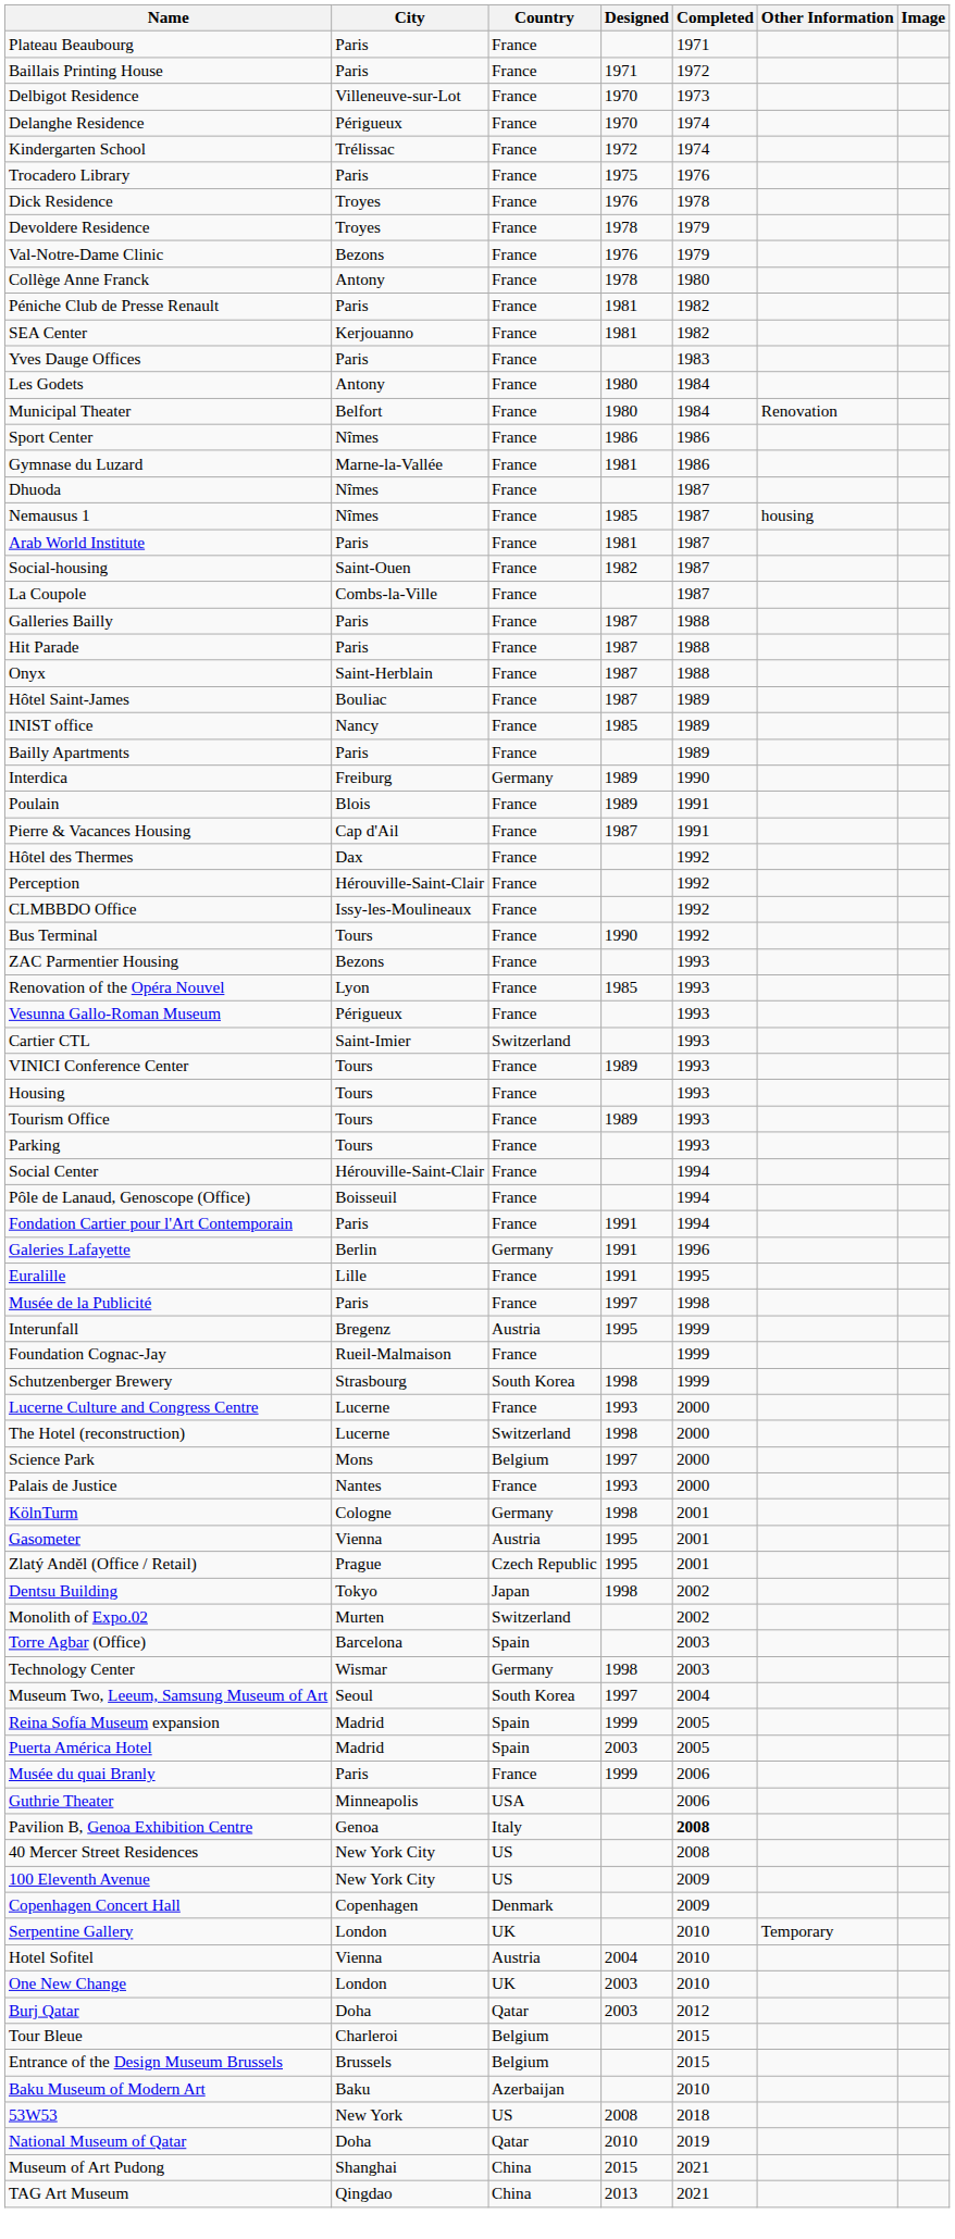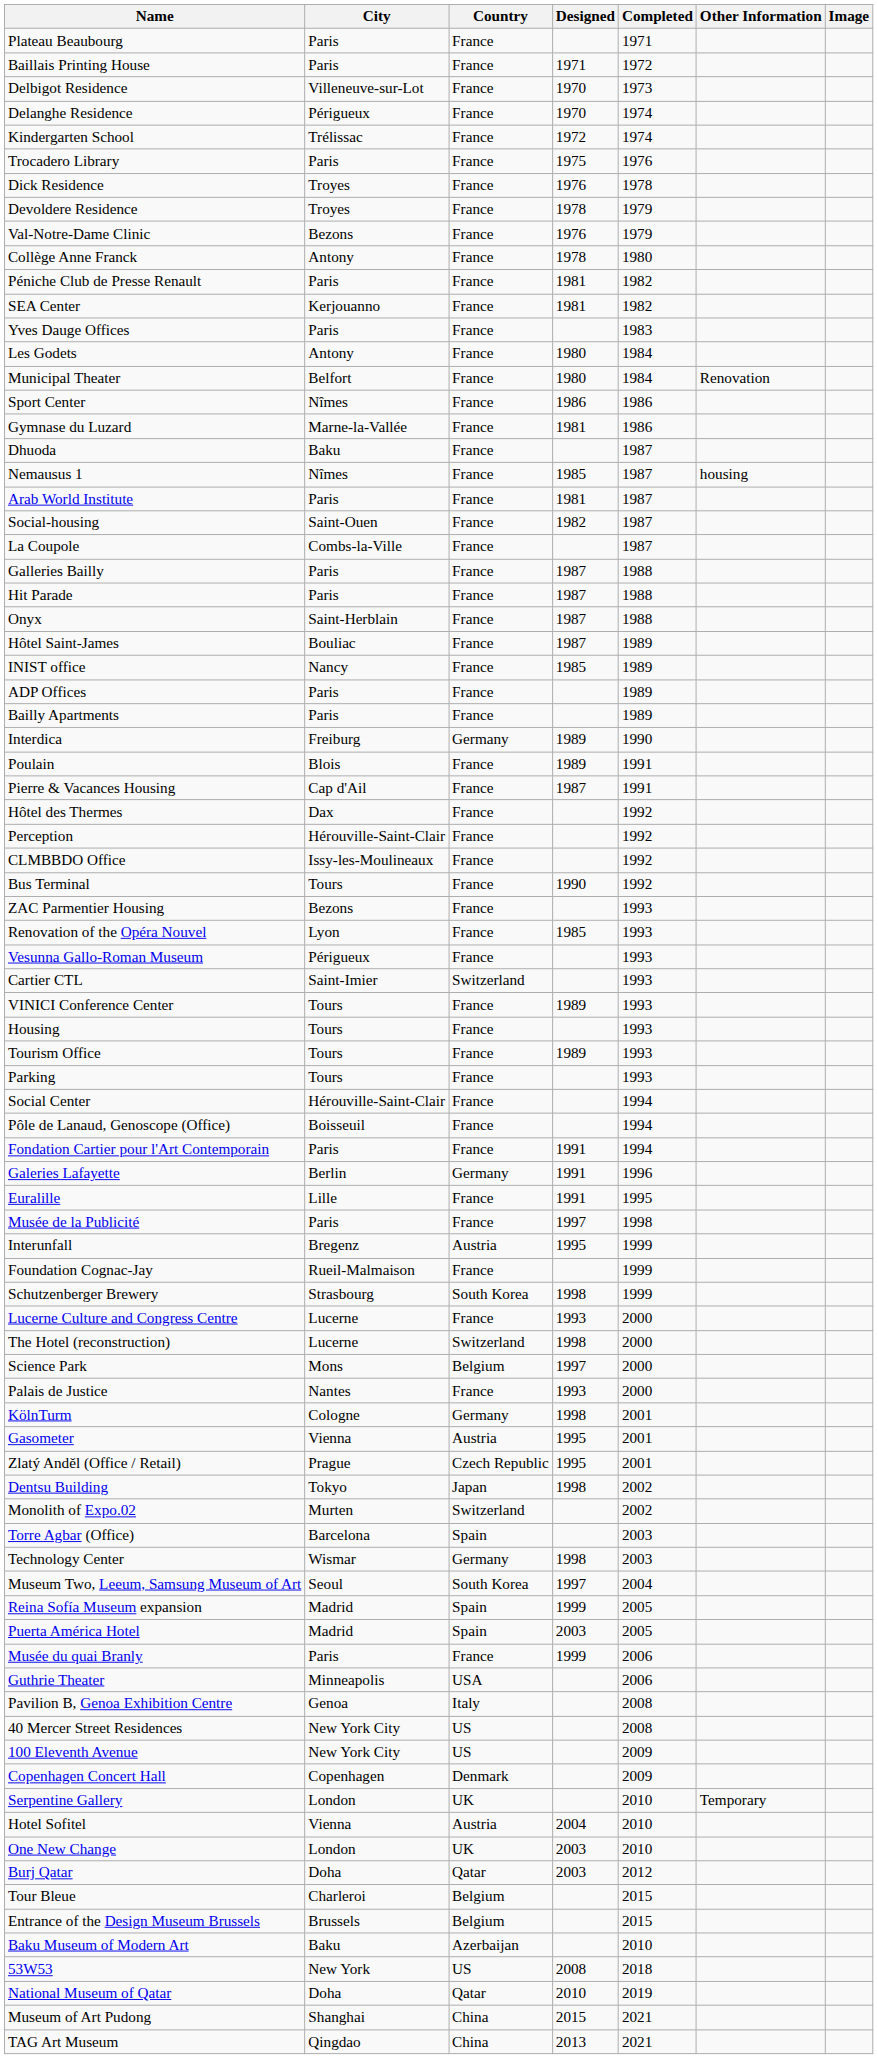 <table class="wikitable sortable">
 <tr>
 <th>Name</th>
 <th>City</th>
 <th>Country</th>
 <th>Designed</th>
 <th>Completed</th>
 <th>Other Information</th>
 <th>Image</th>
 </tr>
 <tr>
 <td>Plateau Beaubourg</td>
 <td>Paris</td>
 <td>France</td>
 <td></td>
 <td>1971</td>
 <td></td>
 <td></td>
 </tr>
 <tr>
 <td>Baillais Printing House</td>
 <td>Paris</td>
 <td>France</td>
 <td>1971</td>
 <td>1972</td>
 <td></td>
 <td></td>
 </tr>
 <tr>
 <td>Delbigot Residence</td>
 <td>Villeneuve-sur-Lot</td>
 <td>France</td>
 <td>1970</td>
 <td>1973</td>
 <td></td>
 <td></td>
 </tr>
 <tr>
 <td>Delanghe Residence</td>
 <td>Périgueux</td>
 <td>France</td>
 <td>1970</td>
 <td>1974</td>
 <td></td>
 <td></td>
 </tr>
 <tr>
 <td>Kindergarten School</td>
 <td>Trélissac</td>
 <td>France</td>
 <td>1972</td>
 <td>1974</td>
 <td></td>
 <td></td>
 </tr>
 <tr>
 <td>Trocadero Library</td>
 <td>Paris</td>
 <td>France</td>
 <td>1975</td>
 <td>1976</td>
 <td></td>
 <td></td>
 </tr>
 <tr>
 <td>Dick Residence</td>
 <td>Troyes</td>
 <td>France</td>
 <td>1976</td>
 <td>1978</td>
 <td></td>
 <td></td>
 </tr>
 <tr>
 <td>Devoldere Residence</td>
 <td>Troyes</td>
 <td>France</td>
 <td>1978</td>
 <td>1979</td>
 <td></td>
 <td></td>
 </tr>
 <tr>
 <td>Val-Notre-Dame Clinic</td>
 <td>Bezons</td>
 <td>France</td>
 <td>1976</td>
 <td>1979</td>
 <td></td>
 <td></td>
 </tr>
 <tr>
 <td>Collège Anne Franck</td>
 <td>Antony</td>
 <td>France</td>
 <td>1978</td>
 <td>1980</td>
 <td></td>
 <td></td>
 </tr>
 <tr>
 <td>Péniche Club de Presse Renault</td>
 <td>Paris</td>
 <td>France</td>
 <td>1981</td>
 <td>1982</td>
 <td></td>
 <td></td>
 </tr>
 <tr>
 <td>SEA Center</td>
 <td>Kerjouanno</td>
 <td>France</td>
 <td>1981</td>
 <td>1982</td>
 <td></td>
 <td></td>
 </tr>
 <tr>
 <td>Yves Dauge Offices</td>
 <td>Paris</td>
 <td>France</td>
 <td></td>
 <td>1983</td>
 <td></td>
 <td></td>
 </tr>
 <tr>
 <td>Les Godets</td>
 <td>Antony</td>
 <td>France</td>
 <td>1980</td>
 <td>1984</td>
 <td></td>
 <td></td>
 </tr>
 <tr>
 <td>Municipal Theater</td>
 <td>Belfort</td>
 <td>France</td>
 <td>1980</td>
 <td>1984</td>
 <td>Renovation</td>
 <td></td>
 </tr>
 <tr>
 <td>Sport Center</td>
 <td>Nîmes</td>
 <td>France</td>
 <td>1986</td>
 <td>1986</td>
 <td></td>
 <td></td>
 </tr>
 <tr>
 <td>Gymnase du Luzard</td>
 <td>Marne-la-Vallée</td>
 <td>France</td>
 <td>1981</td>
 <td>1986</td>
 <td></td>
 <td></td>
 </tr>
 <tr>
 <td>Dhuoda</td>
-<td>Nîmes</td>
+<td>Baku</td>
 <td>France</td>
 <td></td>
 <td>1987</td>
 <td></td>
 <td></td>
 </tr>
 <tr>
 <td>Nemausus 1</td>
 <td>Nîmes</td>
 <td>France</td>
 <td>1985</td>
 <td>1987</td>
 <td>housing</td>
 <td></td>
 </tr>
 <tr>
 <td><a href='#'>Arab World Institute</a></td>
 <td>Paris</td>
 <td>France</td>
 <td>1981</td>
 <td>1987</td>
 <td></td>
 <td></td>
 </tr>
 <tr>
 <td>Social-housing</td>
 <td>Saint-Ouen</td>
 <td>France</td>
 <td>1982</td>
 <td>1987</td>
 <td></td>
 <td></td>
 </tr>
 <tr>
 <td>La Coupole</td>
 <td>Combs-la-Ville</td>
 <td>France</td>
 <td></td>
 <td>1987</td>
 <td></td>
 <td></td>
 </tr>
 <tr>
 <td>Galleries Bailly</td>
 <td>Paris</td>
 <td>France</td>
 <td>1987</td>
 <td>1988</td>
 <td></td>
 <td></td>
 </tr>
 <tr>
 <td>Hit Parade</td>
 <td>Paris</td>
 <td>France</td>
 <td>1987</td>
 <td>1988</td>
 <td></td>
 <td></td>
 </tr>
 <tr>
 <td>Onyx</td>
 <td>Saint-Herblain</td>
 <td>France</td>
 <td>1987</td>
 <td>1988</td>
 <td></td>
 <td></td>
 </tr>
 <tr>
 <td>Hôtel Saint-James</td>
 <td>Bouliac</td>
 <td>France</td>
 <td>1987</td>
 <td>1989</td>
 <td></td>
 <td></td>
 </tr>
 <tr>
 <td>INIST office</td>
 <td>Nancy</td>
 <td>France</td>
 <td>1985</td>
+<td>1989</td>
+<td></td>
+<td></td>
+</tr>
+<tr>
+<td>ADP Offices</td>
+<td>Paris</td>
+<td>France</td>
+<td></td>
 <td>1989</td>
 <td></td>
 <td></td>
 </tr>
 <tr>
 <td>Bailly Apartments</td>
 <td>Paris</td>
 <td>France</td>
 <td></td>
 <td>1989</td>
 <td></td>
 <td></td>
 </tr>
 <tr>
 <td>Interdica</td>
 <td>Freiburg</td>
 <td>Germany</td>
 <td>1989</td>
 <td>1990</td>
 <td></td>
 <td></td>
 </tr>
 <tr>
 <td>Poulain</td>
 <td>Blois</td>
 <td>France</td>
 <td>1989</td>
 <td>1991</td>
 <td></td>
 <td></td>
 </tr>
 <tr>
 <td>Pierre & Vacances Housing</td>
 <td>Cap d'Ail</td>
 <td>France</td>
 <td>1987</td>
 <td>1991</td>
 <td></td>
 <td></td>
 </tr>
 <tr>
 <td>Hôtel des Thermes</td>
 <td>Dax</td>
 <td>France</td>
 <td></td>
 <td>1992</td>
 <td></td>
 <td></td>
 </tr>
 <tr>
 <td>Perception</td>
 <td>Hérouville-Saint-Clair</td>
 <td>France</td>
 <td></td>
 <td>1992</td>
 <td></td>
 <td></td>
 </tr>
 <tr>
 <td>CLMBBDO Office</td>
 <td>Issy-les-Moulineaux</td>
 <td>France</td>
 <td></td>
 <td>1992</td>
 <td></td>
 <td></td>
 </tr>
 <tr>
 <td>Bus Terminal</td>
 <td>Tours</td>
 <td>France</td>
 <td>1990</td>
 <td>1992</td>
 <td></td>
 <td></td>
 </tr>
 <tr>
 <td>ZAC Parmentier Housing</td>
 <td>Bezons</td>
 <td>France</td>
 <td></td>
 <td>1993</td>
 <td></td>
 <td></td>
 </tr>
 <tr>
 <td>Renovation of the <a href='#'>Opéra Nouvel</a></td>
 <td>Lyon</td>
 <td>France</td>
 <td>1985</td>
 <td>1993</td>
 <td></td>
 <td></td>
 </tr>
 <tr>
 <td><a href='#'>Vesunna Gallo-Roman Museum</a></td>
 <td>Périgueux</td>
 <td>France</td>
 <td></td>
 <td>1993</td>
 <td></td>
 <td></td>
 </tr>
 <tr>
 <td>Cartier CTL</td>
 <td>Saint-Imier</td>
 <td>Switzerland</td>
 <td></td>
 <td>1993</td>
 <td></td>
 <td></td>
 </tr>
 <tr>
 <td>VINICI Conference Center</td>
 <td>Tours</td>
 <td>France</td>
 <td>1989</td>
 <td>1993</td>
 <td></td>
 <td></td>
 </tr>
 <tr>
 <td>Housing</td>
 <td>Tours</td>
 <td>France</td>
 <td></td>
 <td>1993</td>
 <td></td>
 <td></td>
 </tr>
 <tr>
 <td>Tourism Office</td>
 <td>Tours</td>
 <td>France</td>
 <td>1989</td>
 <td>1993</td>
 <td></td>
 <td></td>
 </tr>
 <tr>
 <td>Parking</td>
 <td>Tours</td>
 <td>France</td>
 <td></td>
 <td>1993</td>
 <td></td>
 <td></td>
 </tr>
 <tr>
 <td>Social Center</td>
 <td>Hérouville-Saint-Clair</td>
 <td>France</td>
 <td></td>
 <td>1994</td>
 <td></td>
 <td></td>
 </tr>
 <tr>
 <td>Pôle de Lanaud, Genoscope (Office)</td>
 <td>Boisseuil</td>
 <td>France</td>
 <td></td>
 <td>1994</td>
 <td></td>
 <td></td>
 </tr>
 <tr>
 <td><a href='#'>Fondation Cartier pour l'Art Contemporain</a></td>
 <td>Paris</td>
 <td>France</td>
 <td>1991</td>
 <td>1994</td>
 <td></td>
 <td></td>
 </tr>
 <tr>
 <td><a href='#'>Galeries Lafayette</a></td>
 <td>Berlin</td>
 <td>Germany</td>
 <td>1991</td>
 <td>1996</td>
 <td></td>
 <td></td>
 </tr>
 <tr>
 <td><a href='#'>Euralille</a></td>
 <td>Lille</td>
 <td>France</td>
 <td>1991</td>
 <td>1995</td>
 <td></td>
 <td></td>
 </tr>
 <tr>
 <td><a href='#'>Musée de la Publicité</a></td>
 <td>Paris</td>
 <td>France</td>
 <td>1997</td>
 <td>1998</td>
 <td></td>
 <td></td>
 </tr>
 <tr>
 <td>Interunfall</td>
 <td>Bregenz</td>
 <td>Austria</td>
 <td>1995</td>
 <td>1999</td>
 <td></td>
 <td></td>
 </tr>
 <tr>
 <td>Foundation Cognac-Jay</td>
 <td>Rueil-Malmaison</td>
 <td>France</td>
 <td></td>
 <td>1999</td>
 <td></td>
 <td></td>
 </tr>
 <tr>
 <td>Schutzenberger Brewery</td>
 <td>Strasbourg</td>
 <td>South Korea</td>
 <td>1998</td>
 <td>1999</td>
 <td></td>
 <td></td>
 </tr>
 <tr>
 <td><a href='#'>Lucerne Culture and Congress Centre</a></td>
 <td>Lucerne</td>
 <td>France</td>
 <td>1993</td>
 <td>2000</td>
 <td></td>
 <td></td>
 </tr>
 <tr>
 <td>The Hotel (reconstruction)</td>
 <td>Lucerne</td>
 <td>Switzerland</td>
 <td>1998</td>
 <td>2000</td>
 <td></td>
 <td></td>
 </tr>
 <tr>
 <td>Science Park</td>
 <td>Mons</td>
 <td>Belgium</td>
 <td>1997</td>
 <td>2000</td>
 <td></td>
 <td></td>
 </tr>
 <tr>
 <td>Palais de Justice</td>
 <td>Nantes</td>
 <td>France</td>
 <td>1993</td>
 <td>2000</td>
 <td></td>
 <td></td>
 </tr>
 <tr>
 <td><a href='#'>KölnTurm</a></td>
 <td>Cologne</td>
 <td>Germany</td>
 <td>1998</td>
 <td>2001</td>
 <td></td>
 <td></td>
 </tr>
 <tr>
 <td><a href='#'>Gasometer</a></td>
 <td>Vienna</td>
 <td>Austria</td>
 <td>1995</td>
 <td>2001</td>
 <td></td>
 <td></td>
 </tr>
 <tr>
 <td>Zlatý Anděl (Office / Retail)</td>
 <td>Prague</td>
 <td>Czech Republic</td>
 <td>1995</td>
 <td>2001</td>
 <td></td>
 <td></td>
 </tr>
 <tr>
 <td><a href='#'>Dentsu Building</a></td>
 <td>Tokyo</td>
 <td>Japan</td>
 <td>1998</td>
 <td>2002</td>
 <td></td>
 <td></td>
 </tr>
 <tr>
 <td>Monolith of <a href='#'>Expo.02</a></td>
 <td>Murten</td>
 <td>Switzerland</td>
 <td></td>
 <td>2002</td>
 <td></td>
 <td></td>
 </tr>
 <tr>
 <td><a href='#'>Torre Agbar</a> (Office)</td>
 <td>Barcelona</td>
 <td>Spain</td>
 <td></td>
 <td>2003</td>
 <td></td>
 <td></td>
 </tr>
 <tr>
 <td>Technology Center</td>
 <td>Wismar</td>
 <td>Germany</td>
 <td>1998</td>
 <td>2003</td>
 <td></td>
 <td></td>
 </tr>
 <tr>
 <td>Museum Two, <a href='#'>Leeum, Samsung Museum of Art</a></td>
 <td>Seoul</td>
 <td>South Korea</td>
 <td>1997</td>
 <td>2004</td>
 <td></td>
 <td></td>
 </tr>
 <tr>
 <td><a href='#'>Reina Sofía Museum</a> expansion</td>
 <td>Madrid</td>
 <td>Spain</td>
 <td>1999</td>
 <td>2005</td>
 <td></td>
 <td></td>
 </tr>
 <tr>
 <td><a href='#'>Puerta América Hotel</a></td>
 <td>Madrid</td>
 <td>Spain</td>
 <td>2003</td>
 <td>2005</td>
 <td></td>
 <td></td>
 </tr>
 <tr>
 <td><a href='#'>Musée du quai Branly</a></td>
 <td>Paris</td>
 <td>France</td>
 <td>1999</td>
 <td>2006</td>
 <td></td>
 <td></td>
 </tr>
 <tr>
 <td><a href='#'>Guthrie Theater</a></td>
 <td>Minneapolis</td>
 <td>USA</td>
 <td></td>
 <td>2006</td>
 <td></td>
 <td></td>
 </tr>
 <tr>
 <td>Pavilion B, <a href='#'>Genoa Exhibition Centre</a></td>
 <td>Genoa</td>
 <td>Italy</td>
 <td></td>
-<td><strong>2008</strong></td>
+<td>2008</td>
 <td></td>
 <td></td>
 </tr>
 <tr>
 <td>40 Mercer Street Residences</td>
 <td>New York City</td>
 <td>US</td>
 <td></td>
 <td>2008</td>
 <td></td>
 <td></td>
 </tr>
 <tr>
 <td><a href='#'>100 Eleventh Avenue</a></td>
 <td>New York City</td>
 <td>US</td>
 <td></td>
 <td>2009</td>
 <td></td>
 <td></td>
 </tr>
 <tr>
 <td><a href='#'>Copenhagen Concert Hall</a></td>
 <td>Copenhagen</td>
 <td>Denmark</td>
 <td></td>
 <td>2009</td>
 <td></td>
 <td></td>
 </tr>
 <tr>
 <td><a href='#'>Serpentine Gallery</a></td>
 <td>London</td>
 <td>UK</td>
 <td></td>
 <td>2010</td>
 <td>Temporary</td>
 <td></td>
 </tr>
 <tr>
 <td>Hotel Sofitel</td>
 <td>Vienna</td>
 <td>Austria</td>
 <td>2004</td>
 <td>2010</td>
 <td></td>
 <td></td>
 </tr>
 <tr>
 <td><a href='#'>One New Change</a></td>
 <td>London</td>
 <td>UK</td>
 <td>2003</td>
 <td>2010</td>
 <td></td>
 <td></td>
 </tr>
 <tr>
 <td><a href='#'>Burj Qatar</a></td>
 <td>Doha</td>
 <td>Qatar</td>
 <td>2003</td>
 <td>2012</td>
 <td></td>
 <td></td>
 </tr>
 <tr>
 <td>Tour Bleue</td>
 <td>Charleroi</td>
 <td>Belgium</td>
 <td></td>
 <td>2015</td>
 <td></td>
 <td></td>
 </tr>
 <tr>
 <td>Entrance of the <a href='#'>Design Museum Brussels</a></td>
 <td>Brussels</td>
 <td>Belgium</td>
 <td></td>
 <td>2015</td>
 <td></td>
 <td></td>
 </tr>
 <tr>
 <td><a href='#'>Baku Museum of Modern Art</a></td>
 <td>Baku</td>
 <td>Azerbaijan</td>
 <td></td>
 <td>2010</td>
 <td></td>
 <td></td>
 </tr>
 <tr>
 <td><a href='#'>53W53</a></td>
 <td>New York</td>
 <td>US</td>
 <td>2008</td>
 <td>2018</td>
 <td></td>
 <td></td>
 </tr>
 <tr>
 <td><a href='#'>National Museum of Qatar</a></td>
 <td>Doha</td>
 <td>Qatar</td>
 <td>2010</td>
 <td>2019</td>
 <td></td>
 <td></td>
 </tr>
 <tr>
 <td>Museum of Art Pudong</td>
 <td>Shanghai</td>
 <td>China</td>
 <td>2015</td>
 <td>2021</td>
 <td></td>
 <td></td>
 </tr>
 <tr>
 <td>TAG Art Museum</td>
 <td>Qingdao</td>
 <td>China</td>
 <td>2013</td>
 <td>2021</td>
 <td></td>
 <td></td>
 </tr>
 </table>
